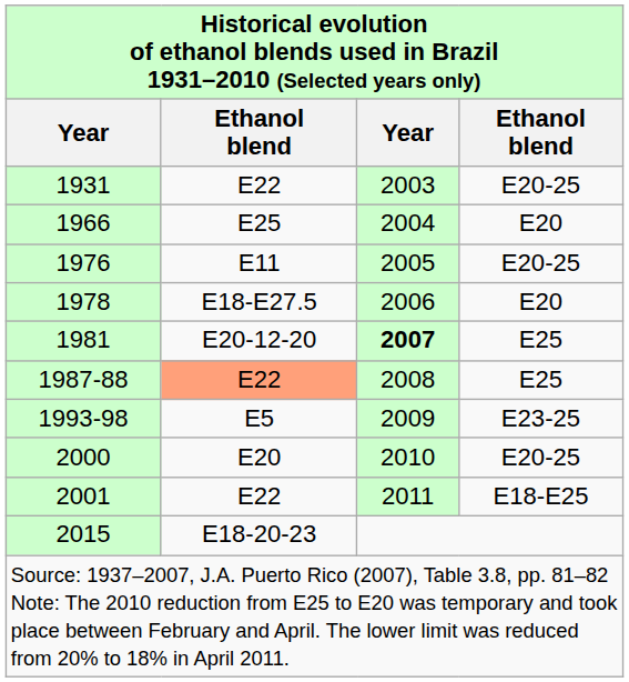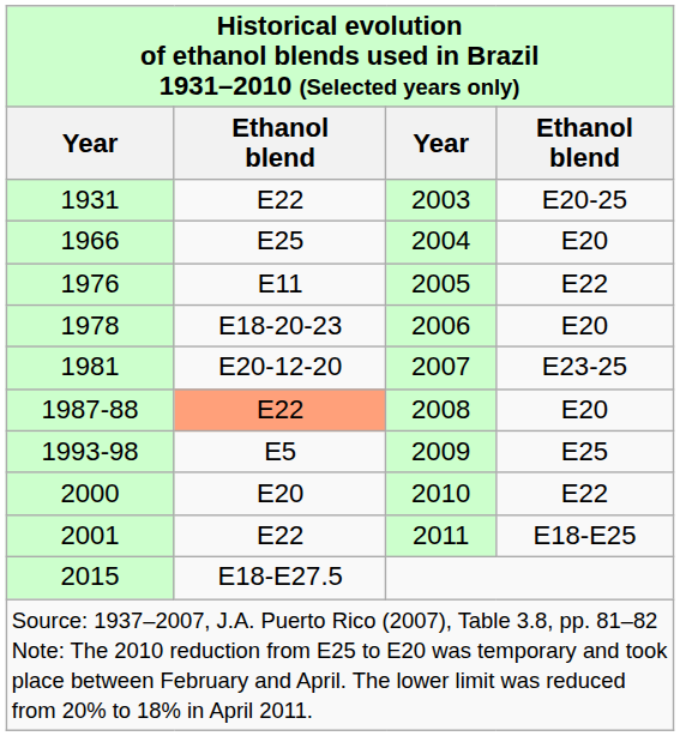 <table class="wikitable" style="float: right; margin-left: 10px">
 <tr>
 <th colspan="4"  style="text-align:center; background:#cfc;">Historical evolution <br>of ethanol blends used in Brazil<br>  1931–2010 <small>(Selected years only)</small></th>
 </tr>
 <tr>
 <th>Year</th>
 <th>Ethanol<br>blend</th>
 <th>Year</th>
 <th>Ethanol<br>blend</th>
 </tr>
 <tr style="text-align:center;">
 <td style="background:#cfc;">1931</td>
 <td>E22</td>
 <td style="background:#cfc;">2003</td>
 <td>E20-25</td>
 </tr>
 <tr style="text-align:center;">
 <td style="background:#cfc;">1966</td>
 <td>E25</td>
 <td style="background:#cfc;">2004</td>
 <td>E20</td>
 </tr>
 <tr style="text-align:center;">
 <td style="background:#cfc;">1976</td>
 <td>E11</td>
 <td style="background:#cfc;">2005</td>
-<td>E20-25</td>
+<td>E22</td>
 </tr>
 <tr style="text-align:center;">
 <td style="background:#cfc;">1978</td>
-<td>E18-E27.5</td>
+<td>E18-20-23</td>
 <td style="background:#cfc;">2006</td>
 <td>E20</td>
 </tr>
 <tr style="text-align:center;">
 <td style="background:#cfc;">1981</td>
 <td>E20-12-20</td>
-<td style="background:#cfc;"><strong>2007</strong></td>
-<td>E25</td>
+<td style="background:#cfc;">2007</td>
+<td>E23-25</td>
 </tr>
 <tr style="text-align:center;">
 <td style="background:#cfc;">1987-88</td>
 <td style="background: lightsalmon;">E22</td>
 <td style="background:#cfc;">2008</td>
-<td>E25</td>
+<td>E20</td>
 </tr>
 <tr style="text-align:center;">
 <td style="background:#cfc;">1993-98</td>
 <td>E5</td>
 <td style="background:#cfc;">2009</td>
-<td>E23-25</td>
+<td>E25</td>
 </tr>
 <tr style="text-align:center;">
 <td style="background:#cfc;">2000</td>
 <td>E20</td>
 <td style="background:#cfc;">2010</td>
-<td>E20-25</td>
+<td>E22</td>
 </tr>
 <tr style="text-align:center;">
 <td style="background:#cfc;">2001</td>
 <td>E22</td>
 <td style="background:#cfc;">2011</td>
 <td>E18-E25</td>
 </tr>
 <tr style="text-align:center;">
 <td style="background:#cfc;">2015</td>
-<td>E18-20-23</td>
+<td>E18-E27.5</td>
 </tr>
 <tr style="text-align:left;">
 <td colspan="4"><small>Source: 1937–2007, J.A. Puerto Rico (2007), Table 3.8, pp. 81–82<br>Note: The 2010 reduction from E25 to E20 was temporary and took<br>place between February and April. The lower limit was reduced<br> from 20% to 18% in April 2011.</small></td>
 </tr>
 </table>
